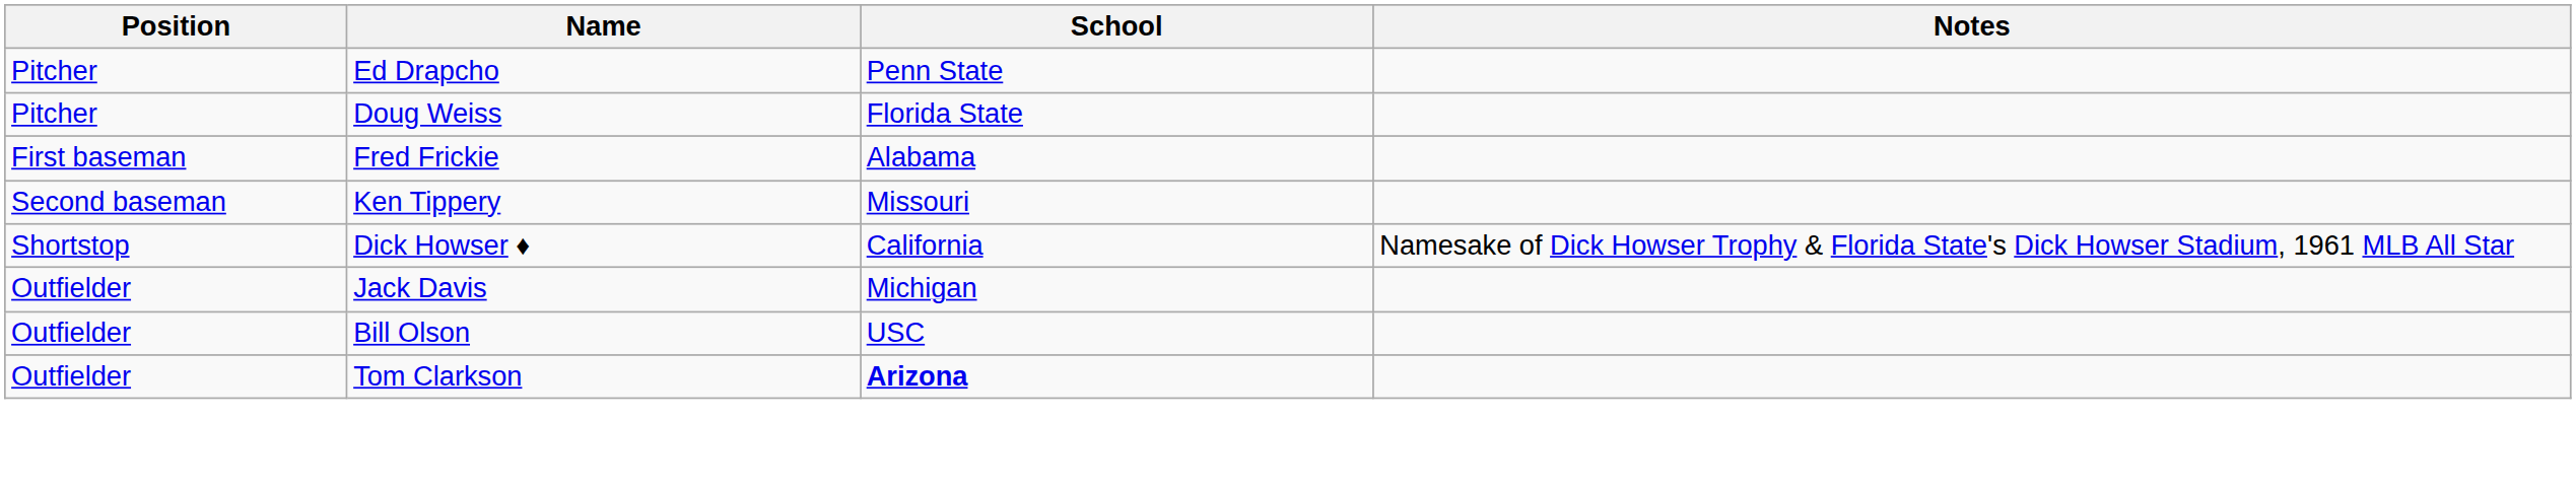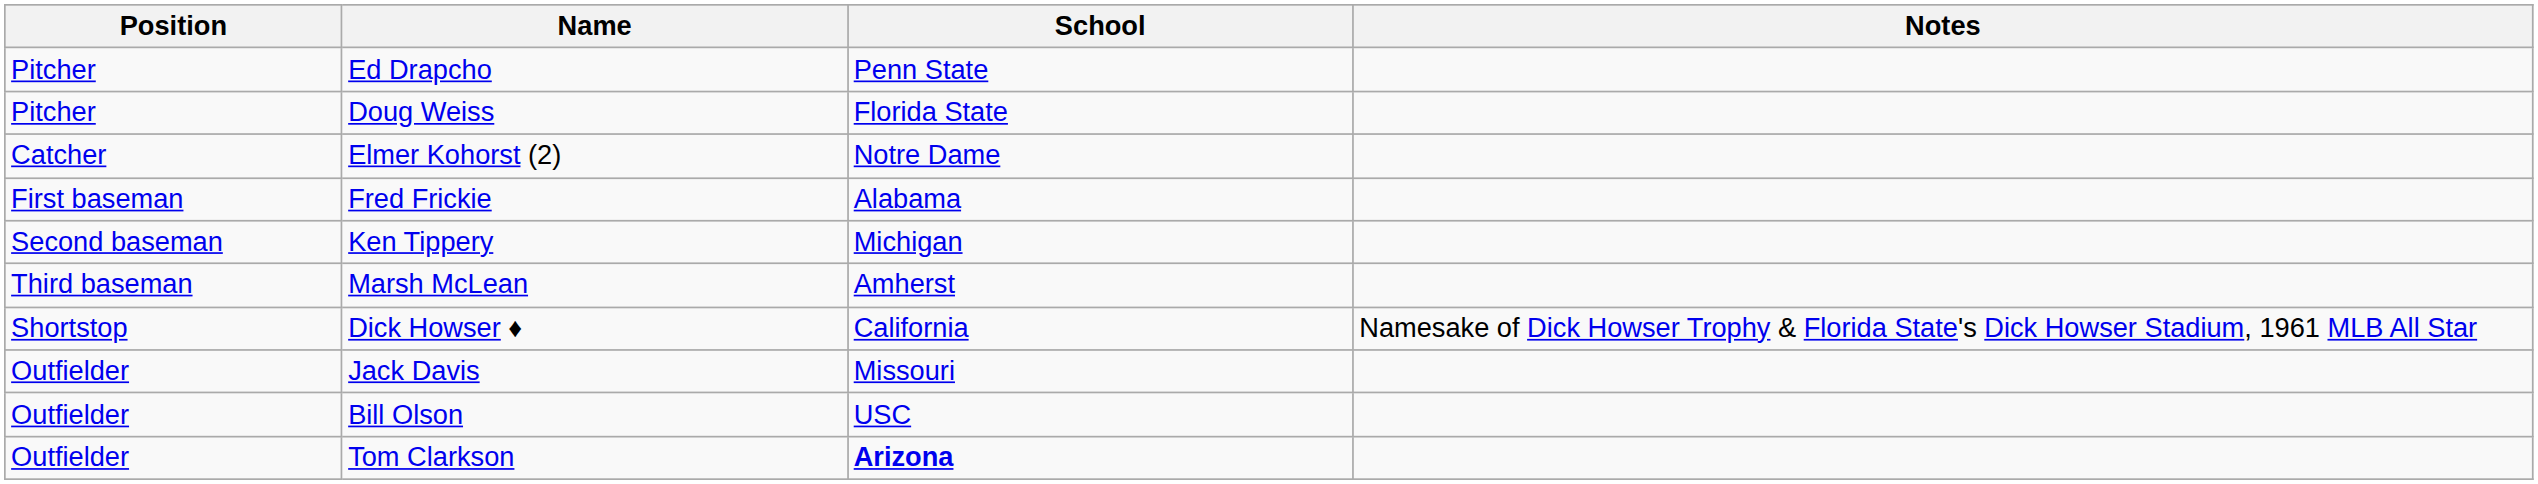 <table class="wikitable sortable" style="width:75%;">
 <tr>
 <th width=10%>Position</th>
 <th width=15%>Name</th>
 <th width=15%>School</th>
 <th width=35% class="unsortable">Notes</th>
 </tr>
 <tr>
 <td><a href='#'>Pitcher</a></td>
 <td><a href='#'>Ed Drapcho</a></td>
 <td><a href='#'>Penn State</a></td>
 <td></td>
 </tr>
 <tr>
 <td><a href='#'>Pitcher</a></td>
 <td><a href='#'>Doug Weiss</a></td>
 <td><a href='#'>Florida State</a></td>
 <td></td>
 </tr>
 <tr>
+<td><a href='#'>Catcher</a></td>
+<td><a href='#'>Elmer Kohorst</a> (2)</td>
+<td><a href='#'>Notre Dame</a></td>
+<td></td>
+</tr>
+<tr>
 <td><a href='#'>First baseman</a></td>
 <td><a href='#'>Fred Frickie</a></td>
 <td><a href='#'>Alabama</a></td>
 <td></td>
 </tr>
 <tr>
 <td><a href='#'>Second baseman</a></td>
 <td><a href='#'>Ken Tippery</a></td>
-<td><a href='#'>Missouri</a></td>
+<td><a href='#'>Michigan</a></td>
+<td></td>
+</tr>
+<tr>
+<td><a href='#'>Third baseman</a></td>
+<td><a href='#'>Marsh McLean</a></td>
+<td><a href='#'>Amherst</a></td>
 <td></td>
 </tr>
 <tr>
 <td><a href='#'>Shortstop</a></td>
 <td><a href='#'>Dick Howser</a> ♦</td>
 <td><a href='#'>California</a></td>
 <td>Namesake of <a href='#'>Dick Howser Trophy</a> & <a href='#'>Florida State</a>'s <a href='#'>Dick Howser Stadium</a>, 1961 <a href='#'>MLB All Star</a></td>
 </tr>
 <tr>
 <td><a href='#'>Outfielder</a></td>
 <td><a href='#'>Jack Davis</a></td>
-<td><a href='#'>Michigan</a></td>
+<td><a href='#'>Missouri</a></td>
 <td></td>
 </tr>
 <tr>
 <td><a href='#'>Outfielder</a></td>
 <td><a href='#'>Bill Olson</a></td>
 <td><a href='#'>USC</a></td>
 <td></td>
 </tr>
 <tr>
 <td><a href='#'>Outfielder</a></td>
 <td><a href='#'>Tom Clarkson</a></td>
 <td><strong><a href='#'>Arizona</a></strong></td>
 <td></td>
 </tr>
 </table>
